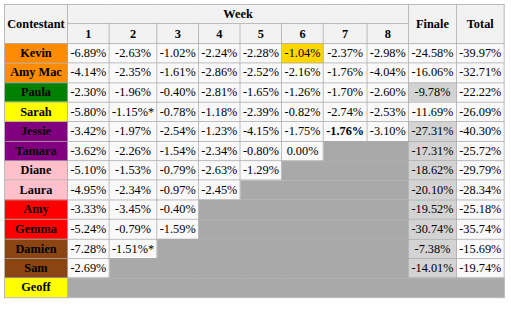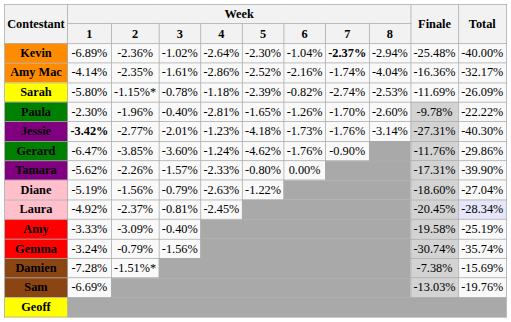 <table class="wikitable" style="text-align:center" align=center>
 <tr>
 <th rowspan=2>Contestant</th>
 <th colspan=8>Week</th>
 <th rowspan=2>Finale</th>
 <th rowspan=2>Total</th>
 </tr>
 <tr>
 <th>1</th>
 <th>2</th>
 <th>3</th>
 <th>4</th>
 <th>5</th>
 <th>6</th>
 <th>7</th>
 <th>8</th>
 </tr>
 <tr>
 <td bgcolor="darkorange"><span><strong>Kevin</strong></span></td>
 <td>-6.89%</td>
-<td>-2.63%</td>
+<td>-2.36%</td>
 <td>-1.02%</td>
-<td>-2.24%</td>
-<td>-2.28%</td>
-<td style="background: gold;">-1.04%</td>
-<td>-2.37%</td>
-<td>-2.98%</td>
-<td>-24.58%</td>
-<td>-39.97%</td>
+<td>-2.64%</td>
+<td>-2.30%</td>
+<td>-1.04%</td>
+<td><strong>-2.37%</strong></td>
+<td>-2.94%</td>
+<td>-25.48%</td>
+<td>-40.00%</td>
 </tr>
 <tr>
 <td bgcolor="darkorange"><span><strong>Amy Mac</strong></span></td>
 <td>-4.14%</td>
 <td>-2.35%</td>
 <td>-1.61%</td>
 <td>-2.86%</td>
 <td>-2.52%</td>
 <td>-2.16%</td>
-<td>-1.76%</td>
+<td>-1.74%</td>
 <td>-4.04%</td>
-<td>-16.06%</td>
-<td>-32.71%</td>
+<td>-16.36%</td>
+<td>-32.17%</td>
+</tr>
+<tr>
+<td bgcolor="yellow"><span><strong>Sarah</strong></span></td>
+<td>-5.80%</td>
+<td>-1.15%*</td>
+<td>-0.78%</td>
+<td>-1.18%</td>
+<td>-2.39%</td>
+<td>-0.82%</td>
+<td>-2.74%</td>
+<td>-2.53%</td>
+<td>-11.69%</td>
+<td>-26.09%</td>
 </tr>
 <tr>
 <td bgcolor="green"><span><strong>Paula</strong></span></td>
 <td>-2.30%</td>
 <td>-1.96%</td>
 <td>-0.40%</td>
 <td>-2.81%</td>
 <td>-1.65%</td>
 <td>-1.26%</td>
 <td>-1.70%</td>
 <td>-2.60%</td>
 <td bgcolor="lightgrey">-9.78%</td>
 <td>-22.22%</td>
 </tr>
 <tr>
-<td bgcolor="yellow"><span><strong>Sarah</strong></span></td>
-<td>-5.80%</td>
-<td>-1.15%*</td>
-<td>-0.78%</td>
-<td>-1.18%</td>
-<td>-2.39%</td>
-<td>-0.82%</td>
-<td>-2.74%</td>
-<td>-2.53%</td>
-<td>-11.69%</td>
-<td>-26.09%</td>
-</tr>
-<tr>
 <td bgcolor="purple"><span><strong>Jessie</strong></span></td>
-<td>-3.42%</td>
-<td>-1.97%</td>
-<td>-2.54%</td>
+<td><strong>-3.42%</strong></td>
+<td>-2.77%</td>
+<td>-2.01%</td>
 <td>-1.23%</td>
-<td>-4.15%</td>
-<td>-1.75%</td>
-<td><strong>-1.76%</strong></td>
-<td>-3.10%</td>
+<td>-4.18%</td>
+<td>-1.73%</td>
+<td>-1.76%</td>
+<td>-3.14%</td>
 <td bgcolor="lightgrey">-27.31%</td>
 <td>-40.30%</td>
 </tr>
 <tr>
+<td bgcolor="green"><span><strong>Gerard</strong></span></td>
+<td>-6.47%</td>
+<td>-3.85%</td>
+<td>-3.60%</td>
+<td>-1.24%</td>
+<td>-4.62%</td>
+<td>-1.76%</td>
+<td>-0.90%</td>
+<td bgcolor="darkgrey" colspan="1"></td>
+<td bgcolor="lightgrey">-11.76%</td>
+<td>-29.86%</td>
+</tr>
+<tr>
 <td bgcolor="purple"><span><strong>Tamara</strong></span></td>
-<td>-3.62%</td>
+<td>-5.62%</td>
 <td>-2.26%</td>
-<td>-1.54%</td>
-<td>-2.34%</td>
+<td>-1.57%</td>
+<td>-2.33%</td>
 <td>-0.80%</td>
 <td>0.00%</td>
 <td bgcolor="darkgrey" colspan="2"></td>
 <td bgcolor="lightgrey">-17.31%</td>
-<td>-25.72%</td>
+<td>-39.90%</td>
 </tr>
 <tr>
 <td bgcolor="pink"><span><strong>Diane</strong></span></td>
-<td>-5.10%</td>
-<td>-1.53%</td>
+<td>-5.19%</td>
+<td>-1.56%</td>
 <td>-0.79%</td>
 <td>-2.63%</td>
-<td>-1.29%</td>
+<td>-1.22%</td>
 <td bgcolor="darkgrey" colspan="3"></td>
-<td bgcolor="lightgrey">-18.62%</td>
-<td>-29.79%</td>
+<td bgcolor="lightgrey">-18.60%</td>
+<td>-27.04%</td>
 </tr>
 <tr>
 <td bgcolor="pink"><span><strong>Laura</strong></span></td>
-<td>-4.95%</td>
-<td>-2.34%</td>
-<td>-0.97%</td>
+<td>-4.92%</td>
+<td>-2.37%</td>
+<td>-0.81%</td>
 <td>-2.45%</td>
 <td bgcolor="darkgrey" colspan="4"></td>
-<td bgcolor="lightgrey">-20.10%</td>
-<td>-28.34%</td>
+<td bgcolor="lightgrey">-20.45%</td>
+<td style="background: lavender;">-28.34%</td>
 </tr>
 <tr>
 <td bgcolor="red"><span><strong>Amy</strong></span></td>
 <td>-3.33%</td>
-<td>-3.45%</td>
+<td>-3.09%</td>
 <td>-0.40%</td>
 <td bgcolor="darkgrey" colspan="5"></td>
-<td bgcolor="lightgrey">-19.52%</td>
-<td>-25.18%</td>
+<td bgcolor="lightgrey">-19.58%</td>
+<td>-25.19%</td>
 </tr>
 <tr>
 <td bgcolor="red"><span><strong>Gemma</strong></span></td>
-<td>-5.24%</td>
+<td>-3.24%</td>
 <td>-0.79%</td>
-<td>-1.59%</td>
+<td>-1.56%</td>
 <td bgcolor="darkgrey" colspan="5"></td>
 <td bgcolor="lightgrey">-30.74%</td>
 <td>-35.74%</td>
 </tr>
 <tr>
 <td bgcolor="saddlebrown"><span><strong>Damien</strong></span></td>
 <td>-7.28%</td>
 <td>-1.51%*</td>
 <td bgcolor="darkgrey" colspan="6"></td>
 <td bgcolor="lightgrey">-7.38%</td>
 <td>-15.69%</td>
 </tr>
 <tr>
 <td bgcolor="saddlebrown"><span><strong>Sam</strong></span></td>
-<td>-2.69%</td>
+<td>-6.69%</td>
 <td bgcolor="darkgrey" colspan="7"></td>
-<td bgcolor="lightgrey">-14.01%</td>
-<td>-19.74%</td>
+<td bgcolor="lightgrey">-13.03%</td>
+<td>-19.76%</td>
 </tr>
 <tr>
 <td bgcolor="yellow"><span><strong>Geoff</strong></span></td>
 <td bgcolor="darkgrey" colspan="10"></td>
 </tr>
 </table>
